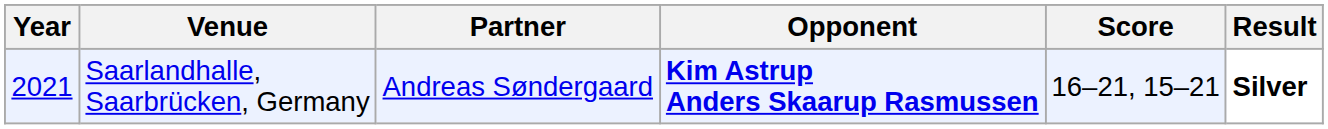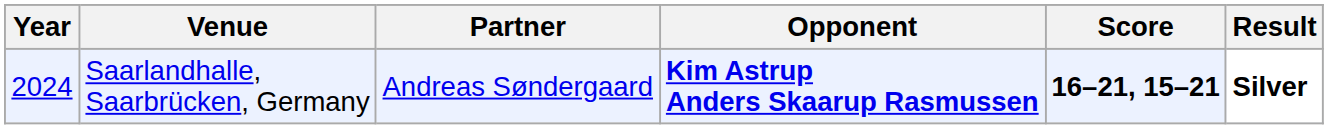 <table class="sortable wikitable" style="font-size: 90%;">
 <tr>
 <th>Year</th>
 <th>Venue</th>
 <th>Partner</th>
 <th>Opponent</th>
 <th>Score</th>
 <th>Result</th>
 </tr>
 <tr style="background:#ECF2FF">
-<td align="center"><a href='#'>2021</a></td>
+<td align="center"><a href='#'>2024</a></td>
 <td align="left"><a href='#'>Saarlandhalle</a>,<br><a href='#'>Saarbrücken</a>, Germany</td>
 <td align="left"> <a href='#'>Andreas Søndergaard</a></td>
 <td align="left"><strong> <a href='#'>Kim Astrup</a><br> <a href='#'>Anders Skaarup Rasmussen</a></strong></td>
-<td align="left">16–21, 15–21</td>
+<td align="left"><strong>16–21, 15–21</strong></td>
 <td style="text-align:left; background:white"> <strong>Silver</strong></td>
 </tr>
 </table>
